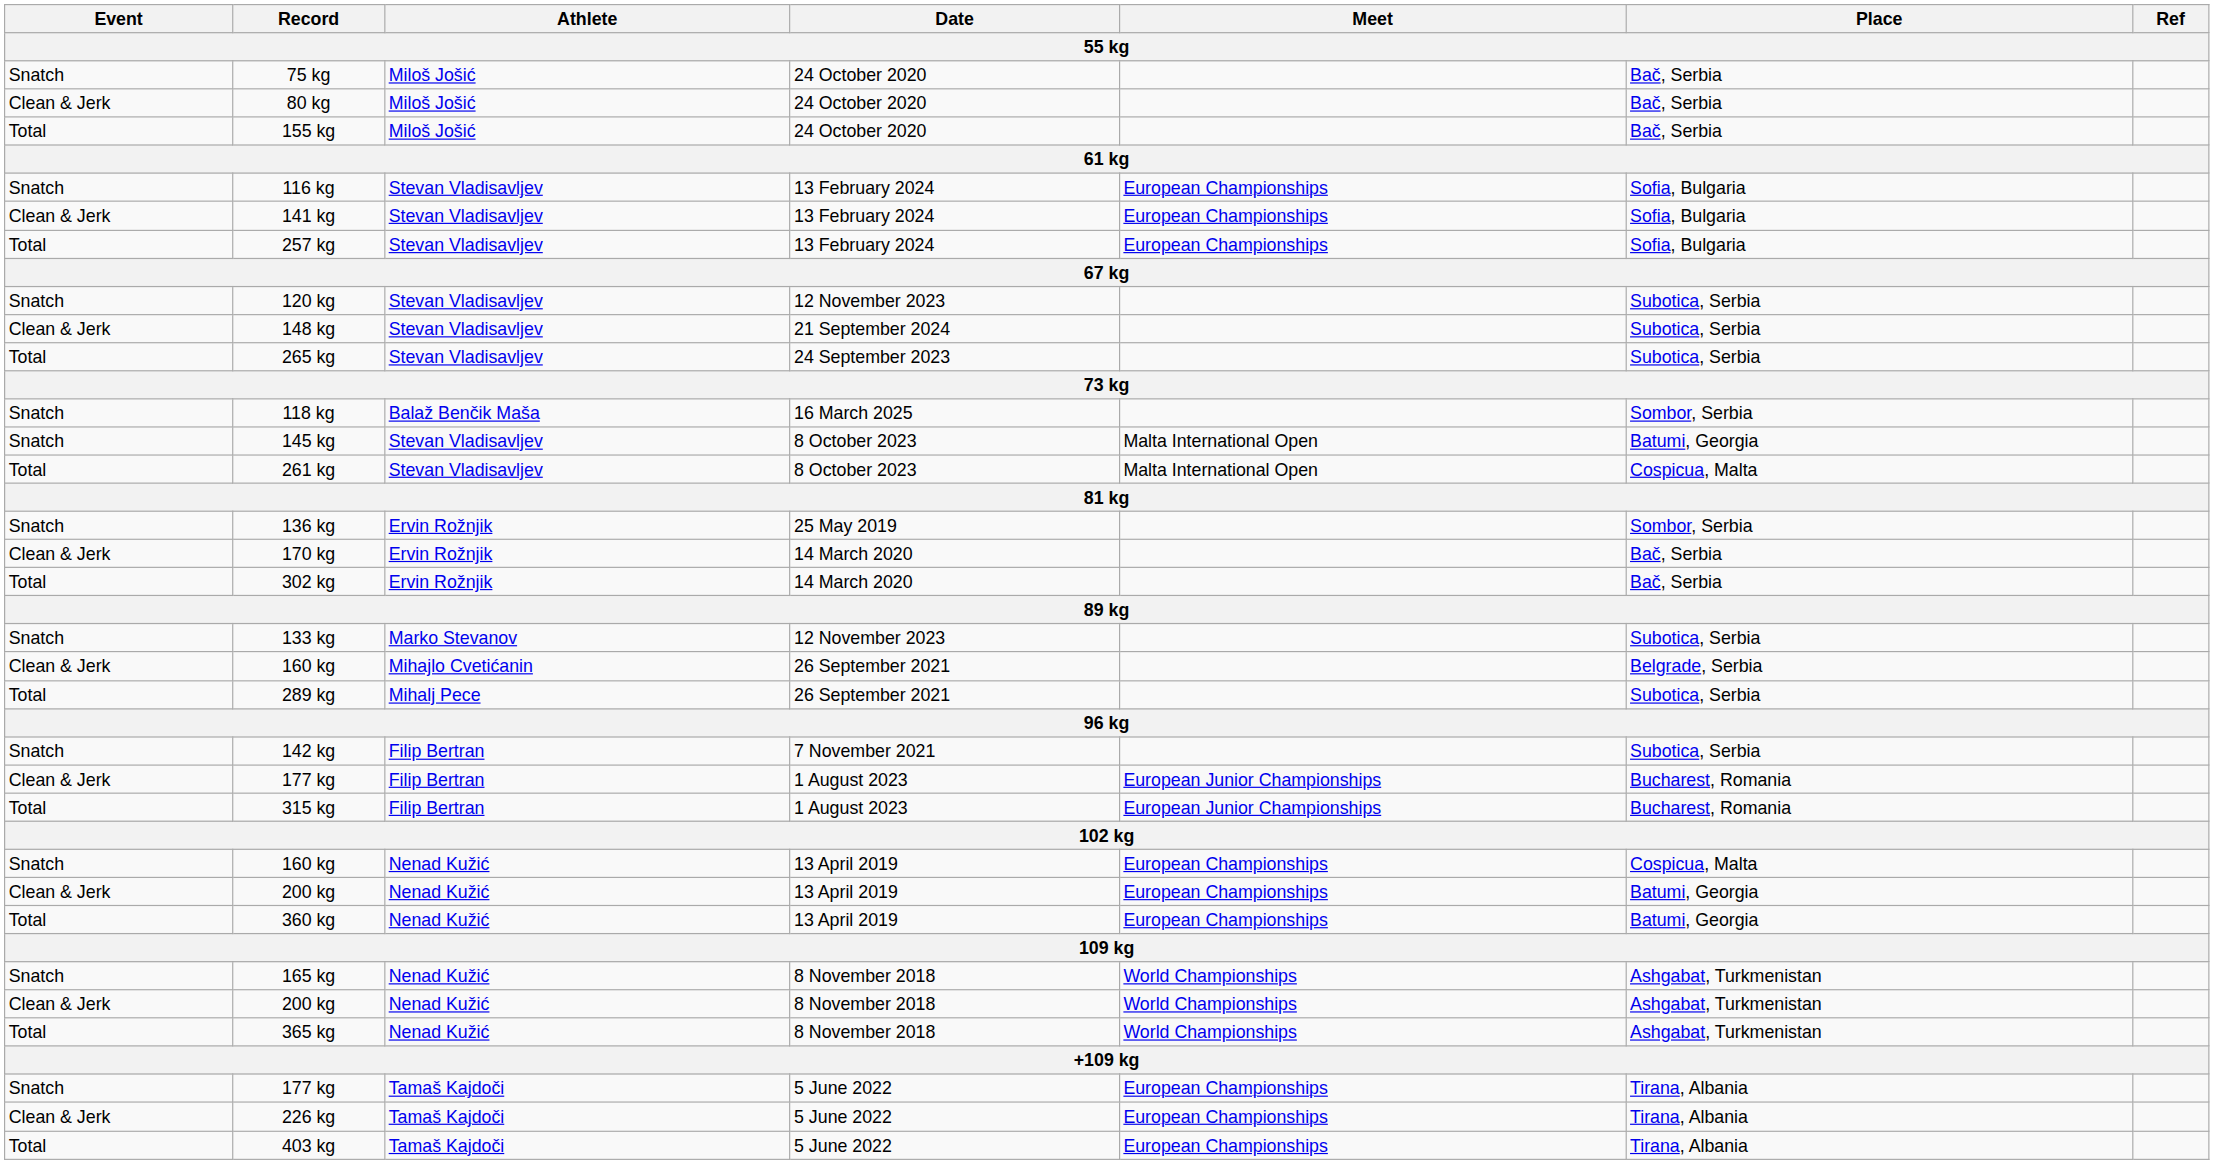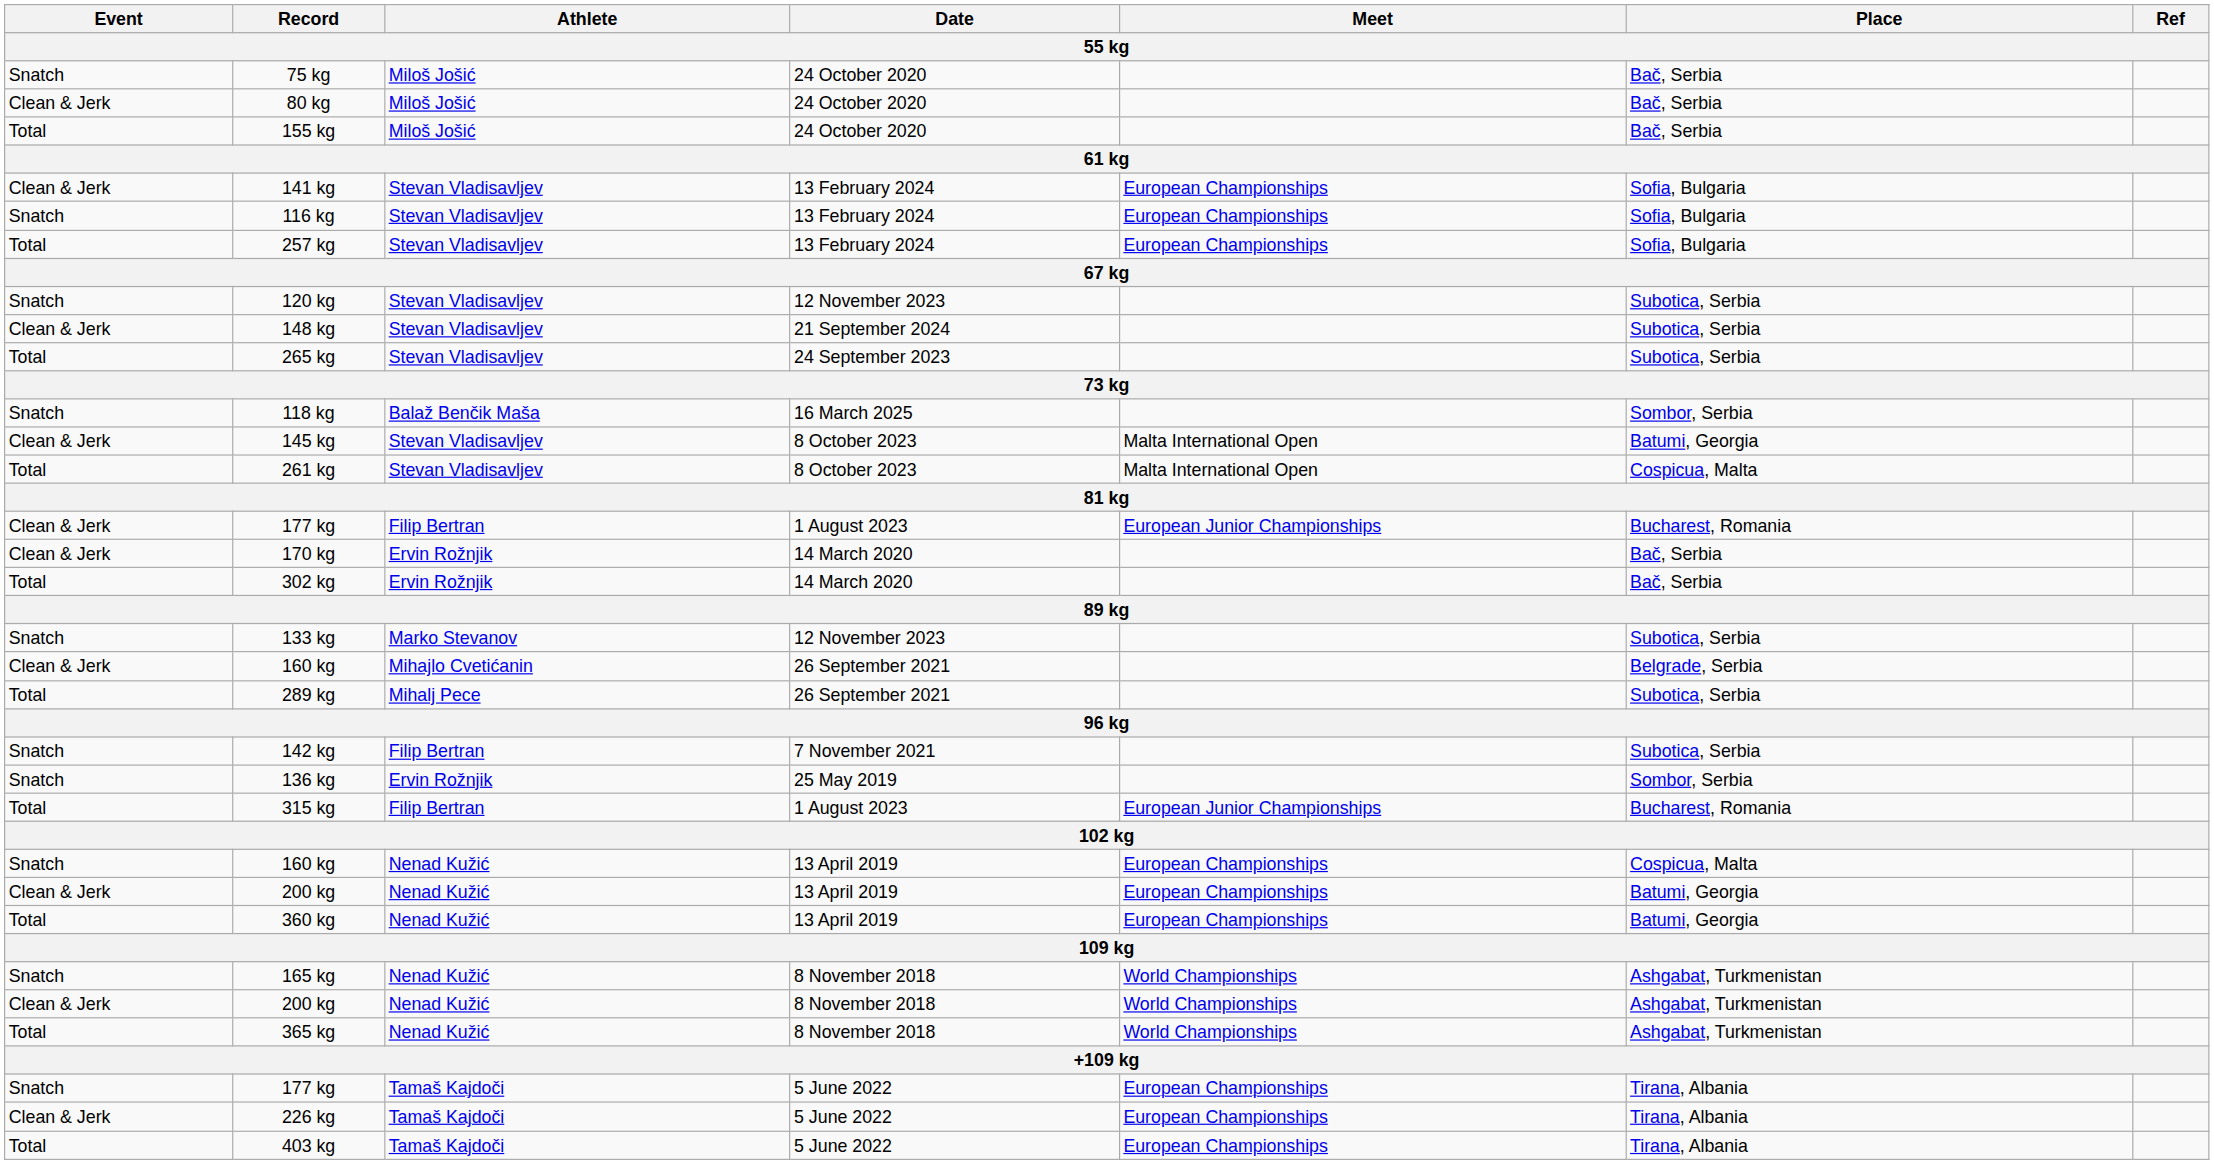 <table class="wikitable" style="font-size:95%; width: 95%;">
 <tr>
 <th width=9%>Event</th>
 <th width=6%>Record</th>
 <th width=16%>Athlete</th>
 <th width=13%>Date</th>
 <th width=20%>Meet</th>
 <th width=20%>Place</th>
 <th width=3%>Ref</th>
 </tr>
 <tr bgcolor="#DDDDDD">
 <th colspan="7">55 kg</th>
 </tr>
 <tr>
 <td>Snatch</td>
 <td align="center">75 kg</td>
 <td><a href='#'>Miloš Jošić</a></td>
 <td>24 October 2020</td>
 <td></td>
 <td><a href='#'>Bač</a>, Serbia</td>
 <td></td>
 </tr>
 <tr>
 <td>Clean & Jerk</td>
 <td align="center">80 kg</td>
 <td><a href='#'>Miloš Jošić</a></td>
 <td>24 October 2020</td>
 <td></td>
 <td><a href='#'>Bač</a>, Serbia</td>
 <td></td>
 </tr>
 <tr>
 <td>Total</td>
 <td align="center">155 kg</td>
 <td><a href='#'>Miloš Jošić</a></td>
 <td>24 October 2020</td>
 <td></td>
 <td><a href='#'>Bač</a>, Serbia</td>
 <td></td>
 </tr>
 <tr bgcolor="#DDDDDD">
 <th colspan="7">61 kg</th>
 </tr>
 <tr>
-<td>Snatch</td>
-<td align="center">116 kg</td>
+<td>Clean & Jerk</td>
+<td align="center">141 kg</td>
 <td><a href='#'>Stevan Vladisavljev</a></td>
 <td>13 February 2024</td>
 <td><a href='#'>European Championships</a></td>
 <td><a href='#'>Sofia</a>, Bulgaria</td>
 <td></td>
 </tr>
 <tr>
-<td>Clean & Jerk</td>
-<td align="center">141 kg</td>
+<td>Snatch</td>
+<td align="center">116 kg</td>
 <td><a href='#'>Stevan Vladisavljev</a></td>
 <td>13 February 2024</td>
 <td><a href='#'>European Championships</a></td>
 <td><a href='#'>Sofia</a>, Bulgaria</td>
 <td></td>
 </tr>
 <tr>
 <td>Total</td>
 <td align="center">257 kg</td>
 <td><a href='#'>Stevan Vladisavljev</a></td>
 <td>13 February 2024</td>
 <td><a href='#'>European Championships</a></td>
 <td><a href='#'>Sofia</a>, Bulgaria</td>
 <td></td>
 </tr>
 <tr bgcolor="#DDDDDD">
 <th colspan="7">67 kg</th>
 </tr>
 <tr>
 <td>Snatch</td>
 <td align="center">120 kg</td>
 <td><a href='#'>Stevan Vladisavljev</a></td>
 <td>12 November 2023</td>
 <td></td>
 <td><a href='#'>Subotica</a>, Serbia</td>
 <td></td>
 </tr>
 <tr>
 <td>Clean & Jerk</td>
 <td align="center">148 kg</td>
 <td><a href='#'>Stevan Vladisavljev</a></td>
 <td>21 September 2024</td>
 <td></td>
 <td><a href='#'>Subotica</a>, Serbia</td>
 <td></td>
 </tr>
 <tr>
 <td>Total</td>
 <td align="center">265 kg</td>
 <td><a href='#'>Stevan Vladisavljev</a></td>
 <td>24 September 2023</td>
 <td></td>
 <td><a href='#'>Subotica</a>, Serbia</td>
 <td></td>
 </tr>
 <tr bgcolor="#DDDDDD">
 <th colspan="7">73 kg</th>
 </tr>
 <tr>
 <td>Snatch</td>
 <td align="center">118 kg</td>
 <td><a href='#'>Balaž Benčik Maša</a></td>
 <td>16 March 2025</td>
 <td></td>
 <td><a href='#'>Sombor</a>, Serbia</td>
 <td></td>
 </tr>
 <tr>
-<td>Snatch</td>
+<td>Clean & Jerk</td>
 <td align="center">145 kg</td>
 <td><a href='#'>Stevan Vladisavljev</a></td>
 <td>8 October 2023</td>
 <td>Malta International Open</td>
 <td><a href='#'>Batumi</a>, Georgia</td>
 <td></td>
 </tr>
 <tr>
 <td>Total</td>
 <td align="center">261 kg</td>
 <td><a href='#'>Stevan Vladisavljev</a></td>
 <td>8 October 2023</td>
 <td>Malta International Open</td>
 <td><a href='#'>Cospicua</a>, Malta</td>
 <td></td>
 </tr>
 <tr bgcolor="#DDDDDD">
 <th colspan="7">81 kg</th>
 </tr>
 <tr>
-<td>Snatch</td>
-<td align="center">136 kg</td>
-<td><a href='#'>Ervin Rožnjik</a></td>
-<td>25 May 2019</td>
-<td></td>
-<td><a href='#'>Sombor</a>, Serbia</td>
+<td>Clean & Jerk</td>
+<td align="center">177 kg</td>
+<td><a href='#'>Filip Bertran</a></td>
+<td>1 August 2023</td>
+<td><a href='#'>European Junior Championships</a></td>
+<td><a href='#'>Bucharest</a>, Romania</td>
 <td></td>
 </tr>
 <tr>
 <td>Clean & Jerk</td>
 <td align="center">170 kg</td>
 <td><a href='#'>Ervin Rožnjik</a></td>
 <td>14 March 2020</td>
 <td></td>
 <td><a href='#'>Bač</a>, Serbia</td>
 <td></td>
 </tr>
 <tr>
 <td>Total</td>
 <td align="center">302 kg</td>
 <td><a href='#'>Ervin Rožnjik</a></td>
 <td>14 March 2020</td>
 <td></td>
 <td><a href='#'>Bač</a>, Serbia</td>
 <td></td>
 </tr>
 <tr bgcolor="#DDDDDD">
 <th colspan="7">89 kg</th>
 </tr>
 <tr>
 <td>Snatch</td>
 <td align="center">133 kg</td>
 <td><a href='#'>Marko Stevanov</a></td>
 <td>12 November 2023</td>
 <td></td>
 <td><a href='#'>Subotica</a>, Serbia</td>
 <td></td>
 </tr>
 <tr>
 <td>Clean & Jerk</td>
 <td align="center">160 kg</td>
 <td><a href='#'>Mihajlo Cvetićanin</a></td>
 <td>26 September 2021</td>
 <td></td>
 <td><a href='#'>Belgrade</a>, Serbia</td>
 <td></td>
 </tr>
 <tr>
 <td>Total</td>
 <td align="center">289 kg</td>
 <td><a href='#'>Mihalj Pece</a></td>
 <td>26 September 2021</td>
 <td></td>
 <td><a href='#'>Subotica</a>, Serbia</td>
 <td></td>
 </tr>
 <tr bgcolor="#DDDDDD">
 <th colspan="7">96 kg</th>
 </tr>
 <tr>
 <td>Snatch</td>
 <td align="center">142 kg</td>
 <td><a href='#'>Filip Bertran</a></td>
 <td>7 November 2021</td>
 <td></td>
 <td><a href='#'>Subotica</a>, Serbia</td>
 <td></td>
 </tr>
 <tr>
-<td>Clean & Jerk</td>
-<td align="center">177 kg</td>
-<td><a href='#'>Filip Bertran</a></td>
-<td>1 August 2023</td>
-<td><a href='#'>European Junior Championships</a></td>
-<td><a href='#'>Bucharest</a>, Romania</td>
+<td>Snatch</td>
+<td align="center">136 kg</td>
+<td><a href='#'>Ervin Rožnjik</a></td>
+<td>25 May 2019</td>
+<td></td>
+<td><a href='#'>Sombor</a>, Serbia</td>
 <td></td>
 </tr>
 <tr>
 <td>Total</td>
 <td align="center">315 kg</td>
 <td><a href='#'>Filip Bertran</a></td>
 <td>1 August 2023</td>
 <td><a href='#'>European Junior Championships</a></td>
 <td><a href='#'>Bucharest</a>, Romania</td>
 <td></td>
 </tr>
 <tr bgcolor="#DDDDDD">
 <th colspan="7">102 kg</th>
 </tr>
 <tr>
 <td>Snatch</td>
 <td align="center">160 kg</td>
 <td><a href='#'>Nenad Kužić</a></td>
 <td>13 April 2019</td>
 <td><a href='#'>European Championships</a></td>
 <td><a href='#'>Cospicua</a>, Malta</td>
 <td></td>
 </tr>
 <tr>
 <td>Clean & Jerk</td>
 <td align="center">200 kg</td>
 <td><a href='#'>Nenad Kužić</a></td>
 <td>13 April 2019</td>
 <td><a href='#'>European Championships</a></td>
 <td><a href='#'>Batumi</a>, Georgia</td>
 <td></td>
 </tr>
 <tr>
 <td>Total</td>
 <td align="center">360 kg</td>
 <td><a href='#'>Nenad Kužić</a></td>
 <td>13 April 2019</td>
 <td><a href='#'>European Championships</a></td>
 <td><a href='#'>Batumi</a>, Georgia</td>
 <td></td>
 </tr>
 <tr bgcolor="#DDDDDD">
 <th colspan="7">109 kg</th>
 </tr>
 <tr>
 <td>Snatch</td>
 <td align="center">165 kg</td>
 <td><a href='#'>Nenad Kužić</a></td>
 <td>8 November 2018</td>
 <td><a href='#'>World Championships</a></td>
 <td><a href='#'>Ashgabat</a>, Turkmenistan</td>
 <td></td>
 </tr>
 <tr>
 <td>Clean & Jerk</td>
 <td align="center">200 kg</td>
 <td><a href='#'>Nenad Kužić</a></td>
 <td>8 November 2018</td>
 <td><a href='#'>World Championships</a></td>
 <td><a href='#'>Ashgabat</a>, Turkmenistan</td>
 <td></td>
 </tr>
 <tr>
 <td>Total</td>
 <td align="center">365 kg</td>
 <td><a href='#'>Nenad Kužić</a></td>
 <td>8 November 2018</td>
 <td><a href='#'>World Championships</a></td>
 <td><a href='#'>Ashgabat</a>, Turkmenistan</td>
 <td></td>
 </tr>
 <tr bgcolor="#DDDDDD">
 <th colspan="7">+109 kg</th>
 </tr>
 <tr>
 <td>Snatch</td>
 <td align="center">177 kg</td>
 <td><a href='#'>Tamaš Kajdoči</a></td>
 <td>5 June 2022</td>
 <td><a href='#'>European Championships</a></td>
 <td><a href='#'>Tirana</a>, Albania</td>
 <td></td>
 </tr>
 <tr>
 <td>Clean & Jerk</td>
 <td align="center">226 kg</td>
 <td><a href='#'>Tamaš Kajdoči</a></td>
 <td>5 June 2022</td>
 <td><a href='#'>European Championships</a></td>
 <td><a href='#'>Tirana</a>, Albania</td>
 <td></td>
 </tr>
 <tr>
 <td>Total</td>
 <td align="center">403 kg</td>
 <td><a href='#'>Tamaš Kajdoči</a></td>
 <td>5 June 2022</td>
 <td><a href='#'>European Championships</a></td>
 <td><a href='#'>Tirana</a>, Albania</td>
 <td></td>
 </tr>
 </table>
